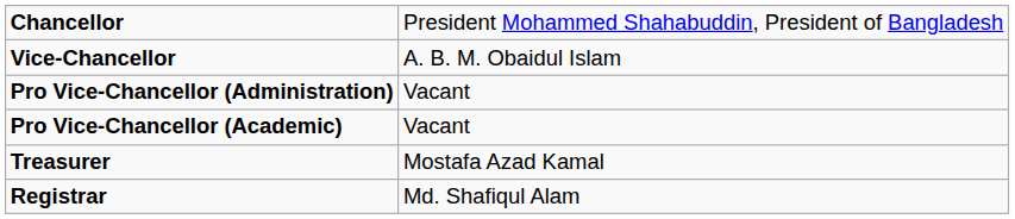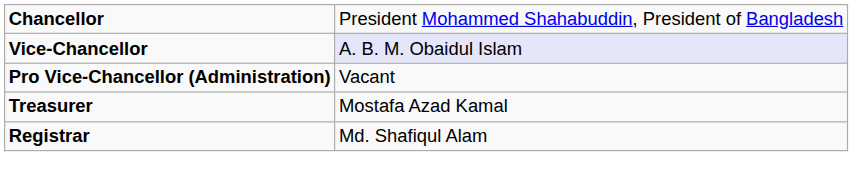 <table class="wikitable">
 <tr>
 <td><strong>Chancellor</strong></td>
 <td>President <a href='#'>Mohammed Shahabuddin</a>, President of <a href='#'>Bangladesh</a></td>
 </tr>
 <tr>
 <td><strong>Vice-Chancellor</strong></td>
-<td>A. B. M. Obaidul Islam</td>
+<td style="background: lavender;">A. B. M. Obaidul Islam</td>
 </tr>
 <tr>
 <td><strong>Pro Vice-Chancellor (Administration)</strong></td>
-<td>Vacant</td>
-</tr>
-<tr>
-<td><strong>Pro Vice-Chancellor (Academic)</strong></td>
 <td>Vacant</td>
 </tr>
 <tr>
 <td><strong>Treasurer</strong></td>
 <td>Mostafa Azad Kamal</td>
 </tr>
 <tr>
 <td><strong>Registrar</strong></td>
 <td>Md. Shafiqul Alam</td>
 </tr>
 </table>
